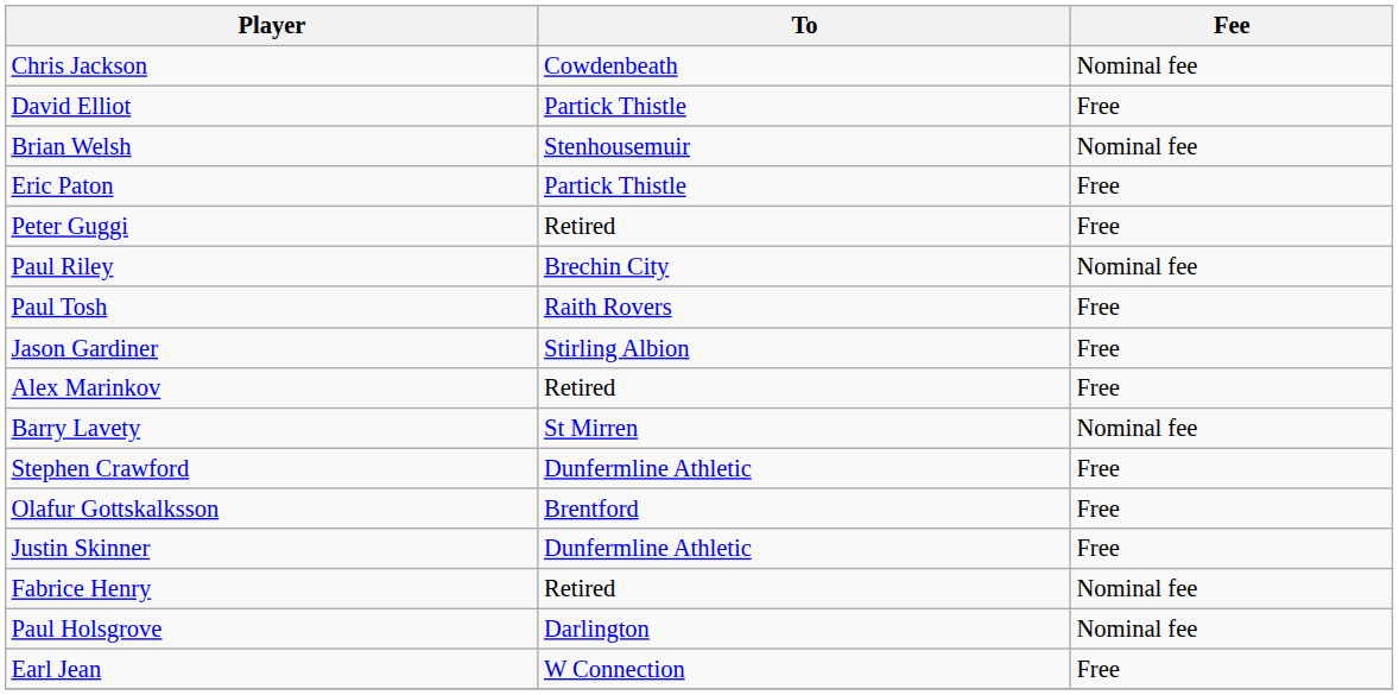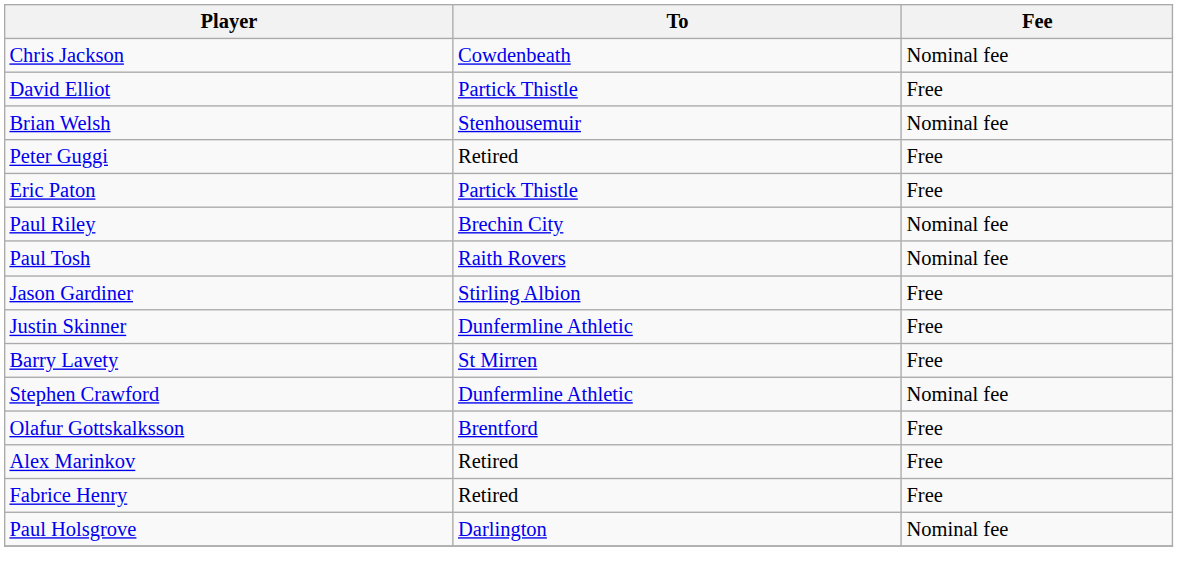 <table class="wikitable" style="text-align:center; font-size:95%;width:98%; text-align:left">
 <tr>
 <th>Player</th>
 <th>To</th>
 <th>Fee</th>
 </tr>
 <tr --->
 <td> <a href='#'>Chris Jackson</a></td>
 <td><a href='#'>Cowdenbeath</a></td>
 <td>Nominal fee</td>
 </tr>
 <tr>
 <td> <a href='#'>David Elliot</a></td>
 <td><a href='#'>Partick Thistle</a></td>
 <td>Free</td>
 </tr>
 <tr>
 <td> <a href='#'>Brian Welsh</a></td>
 <td><a href='#'>Stenhousemuir</a></td>
 <td>Nominal fee</td>
 </tr>
 <tr>
-<td> <a href='#'>Eric Paton</a></td>
-<td><a href='#'>Partick Thistle</a></td>
+<td> <a href='#'>Peter Guggi</a></td>
+<td>Retired</td>
 <td>Free</td>
 </tr>
 <tr>
-<td> <a href='#'>Peter Guggi</a></td>
-<td>Retired</td>
+<td> <a href='#'>Eric Paton</a></td>
+<td><a href='#'>Partick Thistle</a></td>
 <td>Free</td>
 </tr>
 <tr>
 <td> <a href='#'>Paul Riley</a></td>
 <td><a href='#'>Brechin City</a></td>
 <td>Nominal fee</td>
 </tr>
 <tr>
 <td> <a href='#'>Paul Tosh</a></td>
 <td><a href='#'>Raith Rovers</a></td>
-<td>Free</td>
+<td>Nominal fee</td>
 </tr>
 <tr>
 <td> <a href='#'>Jason Gardiner</a></td>
 <td><a href='#'>Stirling Albion</a></td>
+<td>Free</td>
+</tr>
+<tr>
+<td> <a href='#'>Justin Skinner</a></td>
+<td><a href='#'>Dunfermline Athletic</a></td>
+<td>Free</td>
+</tr>
+<tr>
+<td> <a href='#'>Barry Lavety</a></td>
+<td><a href='#'>St Mirren</a></td>
+<td>Free</td>
+</tr>
+<tr>
+<td> <a href='#'>Stephen Crawford</a></td>
+<td><a href='#'>Dunfermline Athletic</a></td>
+<td>Nominal fee</td>
+</tr>
+<tr>
+<td> <a href='#'>Olafur Gottskalksson</a></td>
+<td><a href='#'>Brentford</a></td>
 <td>Free</td>
 </tr>
 <tr>
 <td> <a href='#'>Alex Marinkov</a></td>
 <td>Retired</td>
 <td>Free</td>
 </tr>
 <tr>
-<td> <a href='#'>Barry Lavety</a></td>
-<td><a href='#'>St Mirren</a></td>
-<td>Nominal fee</td>
-</tr>
-<tr>
-<td> <a href='#'>Stephen Crawford</a></td>
-<td><a href='#'>Dunfermline Athletic</a></td>
-<td>Free</td>
-</tr>
-<tr>
-<td> <a href='#'>Olafur Gottskalksson</a></td>
-<td><a href='#'>Brentford</a></td>
-<td>Free</td>
-</tr>
-<tr>
-<td> <a href='#'>Justin Skinner</a></td>
-<td><a href='#'>Dunfermline Athletic</a></td>
-<td>Free</td>
-</tr>
-<tr>
 <td> <a href='#'>Fabrice Henry</a></td>
 <td>Retired</td>
-<td>Nominal fee</td>
+<td>Free</td>
 </tr>
 <tr>
 <td> <a href='#'>Paul Holsgrove</a></td>
 <td><a href='#'>Darlington</a></td>
 <td>Nominal fee</td>
 </tr>
 <tr>
-<td> <a href='#'>Earl Jean</a></td>
-<td><a href='#'>W Connection</a></td>
-<td>Free</td>
-</tr>
-<tr>
 </tr>
 </table>
